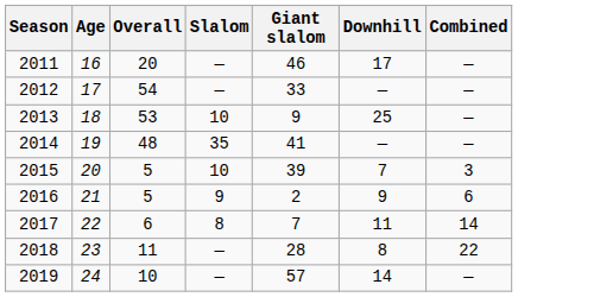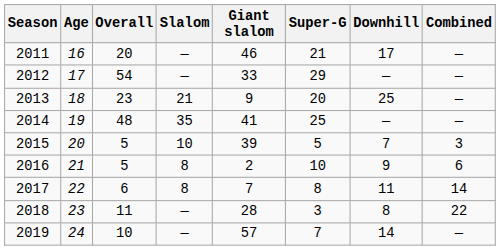 <table class=wikitable style="text-align:center">
 <tr>
 <th>Season</th>
 <th>Age</th>
 <th>Overall</th>
 <th>Slalom</th>
 <th>Giant<br> slalom </th>
+<th>Super-G</th>
 <th>Downhill</th>
 <th>Combined</th>
 </tr>
 <tr>
 <td>2011</td>
 <td><em>16</em></td>
 <td>20</td>
 <td>—</td>
 <td>46</td>
+<td>21</td>
 <td>17</td>
 <td>—</td>
 </tr>
 <tr>
 <td>2012</td>
 <td><em>17</em></td>
 <td>54</td>
 <td>—</td>
 <td>33</td>
+<td>29</td>
 <td>—</td>
 <td>—</td>
 </tr>
 <tr>
 <td>2013</td>
 <td><em>18</em></td>
-<td>53</td>
-<td>10</td>
+<td>23</td>
+<td>21</td>
 <td>9</td>
+<td>20</td>
 <td>25</td>
 <td>—</td>
 </tr>
 <tr>
 <td>2014</td>
 <td><em>19</em></td>
 <td>48</td>
 <td>35</td>
 <td>41</td>
+<td>25</td>
 <td>—</td>
 <td>—</td>
 </tr>
 <tr>
 <td>2015</td>
 <td><em>20</em></td>
 <td>5</td>
 <td>10</td>
 <td>39</td>
+<td>5</td>
 <td>7</td>
 <td>3</td>
 </tr>
 <tr>
 <td>2016</td>
 <td><em>21</em></td>
 <td>5</td>
-<td>9</td>
+<td>8</td>
 <td>2</td>
+<td>10</td>
 <td>9</td>
 <td>6</td>
 </tr>
 <tr>
 <td>2017</td>
 <td><em>22</em></td>
 <td>6</td>
 <td>8</td>
 <td>7</td>
+<td>8</td>
 <td>11</td>
 <td>14</td>
 </tr>
 <tr>
 <td>2018</td>
 <td><em>23</em></td>
 <td>11</td>
 <td>—</td>
 <td>28</td>
+<td>3</td>
 <td>8</td>
 <td>22</td>
 </tr>
 <tr>
 <td>2019</td>
 <td><em>24</em></td>
 <td>10</td>
 <td>—</td>
 <td>57</td>
+<td>7</td>
 <td>14</td>
 <td>—</td>
 </tr>
 </table>
